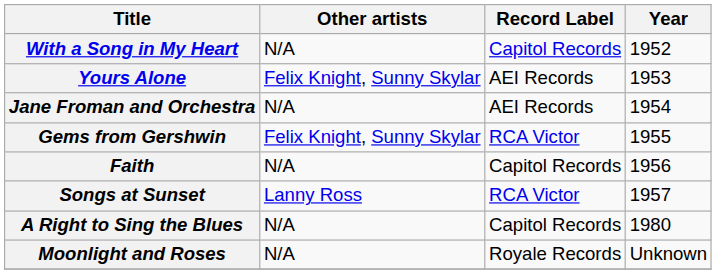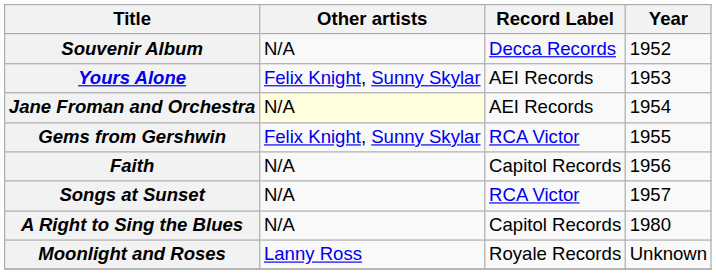 <table class="wikitable plainrowheaders sortable">
 <tr>
 <th scope="col">Title</th>
 <th scope="col">Other artists</th>
 <th scope="col">Record Label</th>
 <th scope="col">Year</th>
 </tr>
 <tr>
-<th scope="row"><em><a href='#'>With a Song in My Heart</a></em></th>
+<th scope="row"><em>Souvenir Album</em></th>
 <td>N/A</td>
-<td><a href='#'>Capitol Records</a></td>
+<td><a href='#'>Decca Records</a></td>
 <td>1952</td>
 </tr>
 <tr>
 <th scope="row"><em><a href='#'>Yours Alone</a></em></th>
 <td><a href='#'>Felix Knight</a>, <a href='#'>Sunny Skylar</a></td>
 <td>AEI Records</td>
 <td>1953</td>
 </tr>
 <tr>
 <th scope="row"><em>Jane Froman and Orchestra</em></th>
-<td>N/A</td>
+<td style="background: lightyellow;">N/A</td>
 <td>AEI Records</td>
 <td>1954</td>
 </tr>
 <tr>
 <th scope="row"><em>Gems from Gershwin</em></th>
 <td><a href='#'>Felix Knight</a>, <a href='#'>Sunny Skylar</a></td>
 <td><a href='#'>RCA Victor</a></td>
 <td>1955</td>
 </tr>
 <tr>
 <th scope="row"><em>Faith</em></th>
 <td>N/A</td>
 <td>Capitol Records</td>
 <td>1956</td>
 </tr>
 <tr>
 <th scope="row"><em>Songs at Sunset</em></th>
-<td><a href='#'>Lanny Ross</a></td>
+<td>N/A</td>
 <td><a href='#'>RCA Victor</a></td>
 <td>1957</td>
 </tr>
 <tr>
 <th scope="row"><em>A Right to Sing the Blues</em></th>
 <td>N/A</td>
 <td>Capitol Records</td>
 <td>1980</td>
 </tr>
 <tr>
 <th scope="row"><em>Moonlight and Roses</em></th>
-<td>N/A</td>
+<td><a href='#'>Lanny Ross</a></td>
 <td>Royale Records</td>
 <td>Unknown</td>
 </tr>
 <tr>
 </tr>
 </table>
